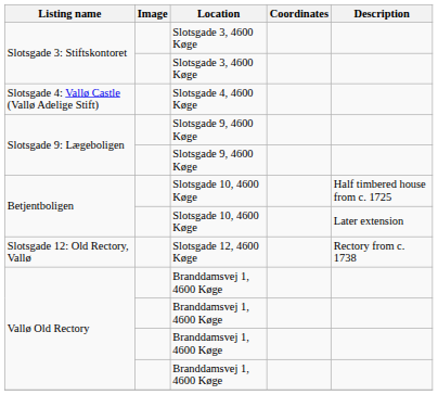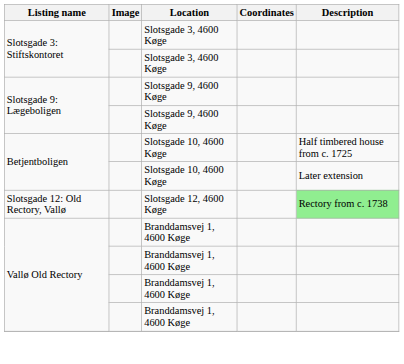 <table class="wikitable sortable">
 <tr>
 <th>Listing name</th>
 <th>Image</th>
 <th>Location</th>
 <th>Coordinates</th>
 <th>Description</th>
 </tr>
 <tr>
 <td rowspan="2">Slotsgade 3: Stiftskontoret</td>
 <td></td>
 <td>Slotsgade 3, 4600 Køge</td>
 <td></td>
 <td></td>
 </tr>
 <tr>
 <td></td>
 <td>Slotsgade 3, 4600 Køge</td>
-<td></td>
-<td></td>
-</tr>
-<tr>
-<td>Slotsgade 4: <a href='#'>Vallø Castle</a> (Vallø Adelige Stift)</td>
-<td></td>
-<td>Slotsgade 4, 4600 Køge</td>
 <td></td>
 <td></td>
 </tr>
 <tr>
 <td rowspan="2">Slotsgade 9: Lægeboligen</td>
 <td></td>
 <td>Slotsgade 9, 4600 Køge</td>
 <td></td>
 <td></td>
 </tr>
 <tr>
 <td></td>
 <td>Slotsgade 9, 4600 Køge</td>
 <td></td>
 <td></td>
 </tr>
 <tr>
 <td rowspan="2">Betjentboligen</td>
 <td></td>
 <td>Slotsgade 10, 4600 Køge</td>
 <td></td>
 <td>Half timbered house from c. 1725</td>
 </tr>
 <tr>
 <td></td>
 <td>Slotsgade 10, 4600 Køge</td>
 <td></td>
 <td>Later extension</td>
 </tr>
 <tr>
 <td>Slotsgade 12: Old Rectory, Vallø</td>
 <td></td>
 <td>Slotsgade 12, 4600 Køge</td>
 <td></td>
-<td>Rectory from c. 1738</td>
+<td style="background: lightgreen;">Rectory from c. 1738</td>
 </tr>
 <tr>
 <td rowspan="4">Vallø Old Rectory</td>
 <td></td>
 <td>Branddamsvej 1, 4600 Køge</td>
 <td></td>
 <td></td>
 </tr>
 <tr>
 <td></td>
 <td>Branddamsvej 1, 4600 Køge</td>
 <td></td>
 <td></td>
 </tr>
 <tr>
 <td></td>
 <td>Branddamsvej 1, 4600 Køge</td>
 <td></td>
 <td></td>
 </tr>
 <tr>
 <td></td>
 <td>Branddamsvej 1, 4600 Køge</td>
 <td></td>
 <td></td>
 </tr>
 <tr>
 </tr>
 </table>
